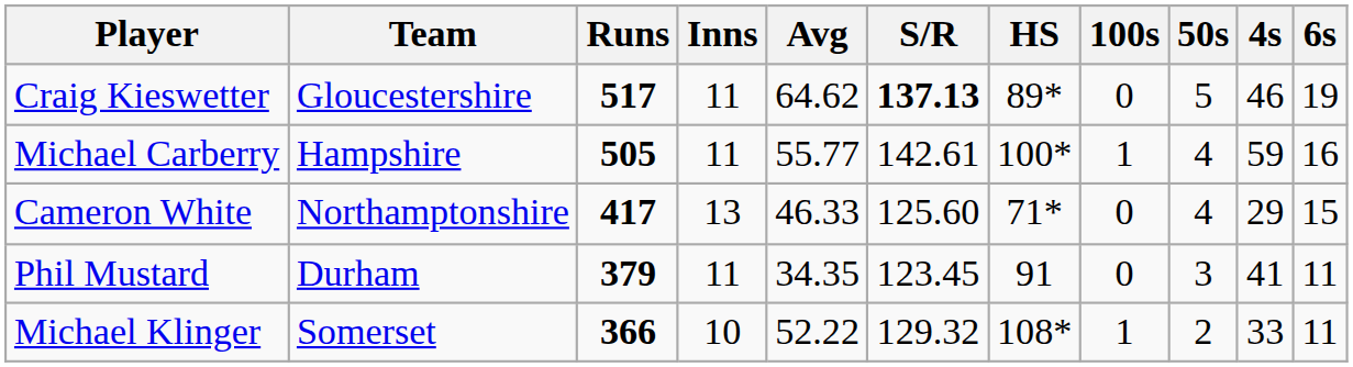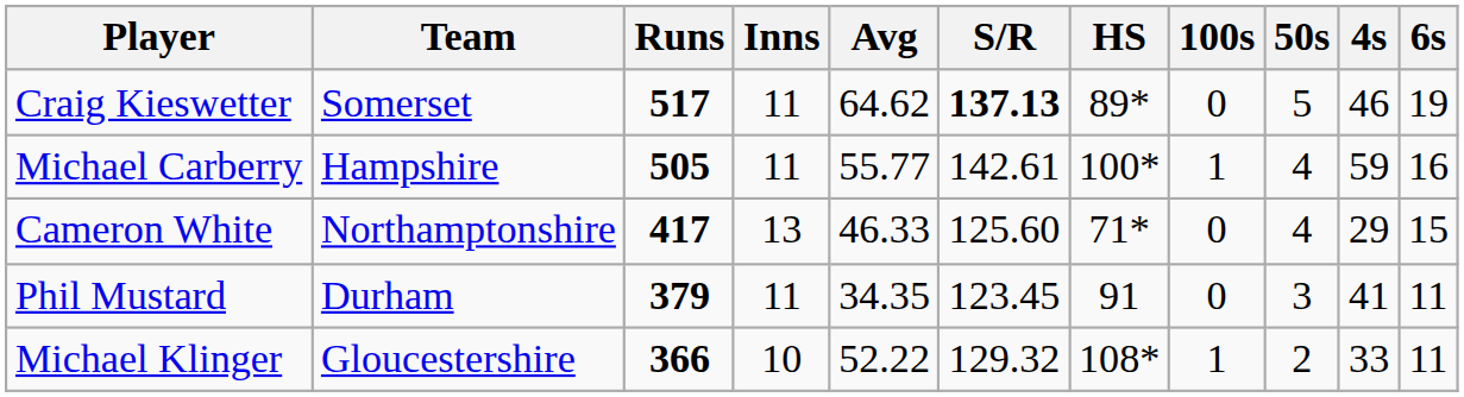 <table class="wikitable" style="text-align:center;">
 <tr>
 <th>Player</th>
 <th>Team</th>
 <th>Runs</th>
 <th>Inns</th>
 <th>Avg</th>
 <th>S/R</th>
 <th>HS</th>
 <th>100s</th>
 <th>50s</th>
 <th>4s</th>
 <th>6s</th>
 </tr>
 <tr>
 <td style="text-align:left;"><a href='#'>Craig Kieswetter</a></td>
-<td style="text-align:left;"><a href='#'>Gloucestershire</a></td>
+<td style="text-align:left;"><a href='#'>Somerset</a></td>
 <td><strong>517</strong></td>
 <td>11</td>
 <td>64.62</td>
 <td><strong>137.13</strong></td>
 <td>89*</td>
 <td>0</td>
 <td>5</td>
 <td>46</td>
 <td>19</td>
 </tr>
 <tr>
 <td style="text-align:left;"><a href='#'>Michael Carberry</a></td>
 <td style="text-align:left;"><a href='#'>Hampshire</a></td>
 <td><strong>505</strong></td>
 <td>11</td>
 <td>55.77</td>
 <td>142.61</td>
 <td>100*</td>
 <td>1</td>
 <td>4</td>
 <td>59</td>
 <td>16</td>
 </tr>
 <tr>
 <td style="text-align:left;"><a href='#'>Cameron White</a></td>
 <td style="text-align:left;"><a href='#'>Northamptonshire</a></td>
 <td><strong>417</strong></td>
 <td>13</td>
 <td>46.33</td>
 <td>125.60</td>
 <td>71*</td>
 <td>0</td>
 <td>4</td>
 <td>29</td>
 <td>15</td>
 </tr>
 <tr>
 <td style="text-align:left;"><a href='#'>Phil Mustard</a></td>
 <td style="text-align:left;"><a href='#'>Durham</a></td>
 <td><strong>379</strong></td>
 <td>11</td>
 <td>34.35</td>
 <td>123.45</td>
 <td>91</td>
 <td>0</td>
 <td>3</td>
 <td>41</td>
 <td>11</td>
 </tr>
 <tr>
 <td style="text-align:left;"><a href='#'>Michael Klinger</a></td>
-<td style="text-align:left;"><a href='#'>Somerset</a></td>
+<td style="text-align:left;"><a href='#'>Gloucestershire</a></td>
 <td><strong>366</strong></td>
 <td>10</td>
 <td>52.22</td>
 <td>129.32</td>
 <td>108*</td>
 <td>1</td>
 <td>2</td>
 <td>33</td>
 <td>11</td>
 </tr>
 </table>
